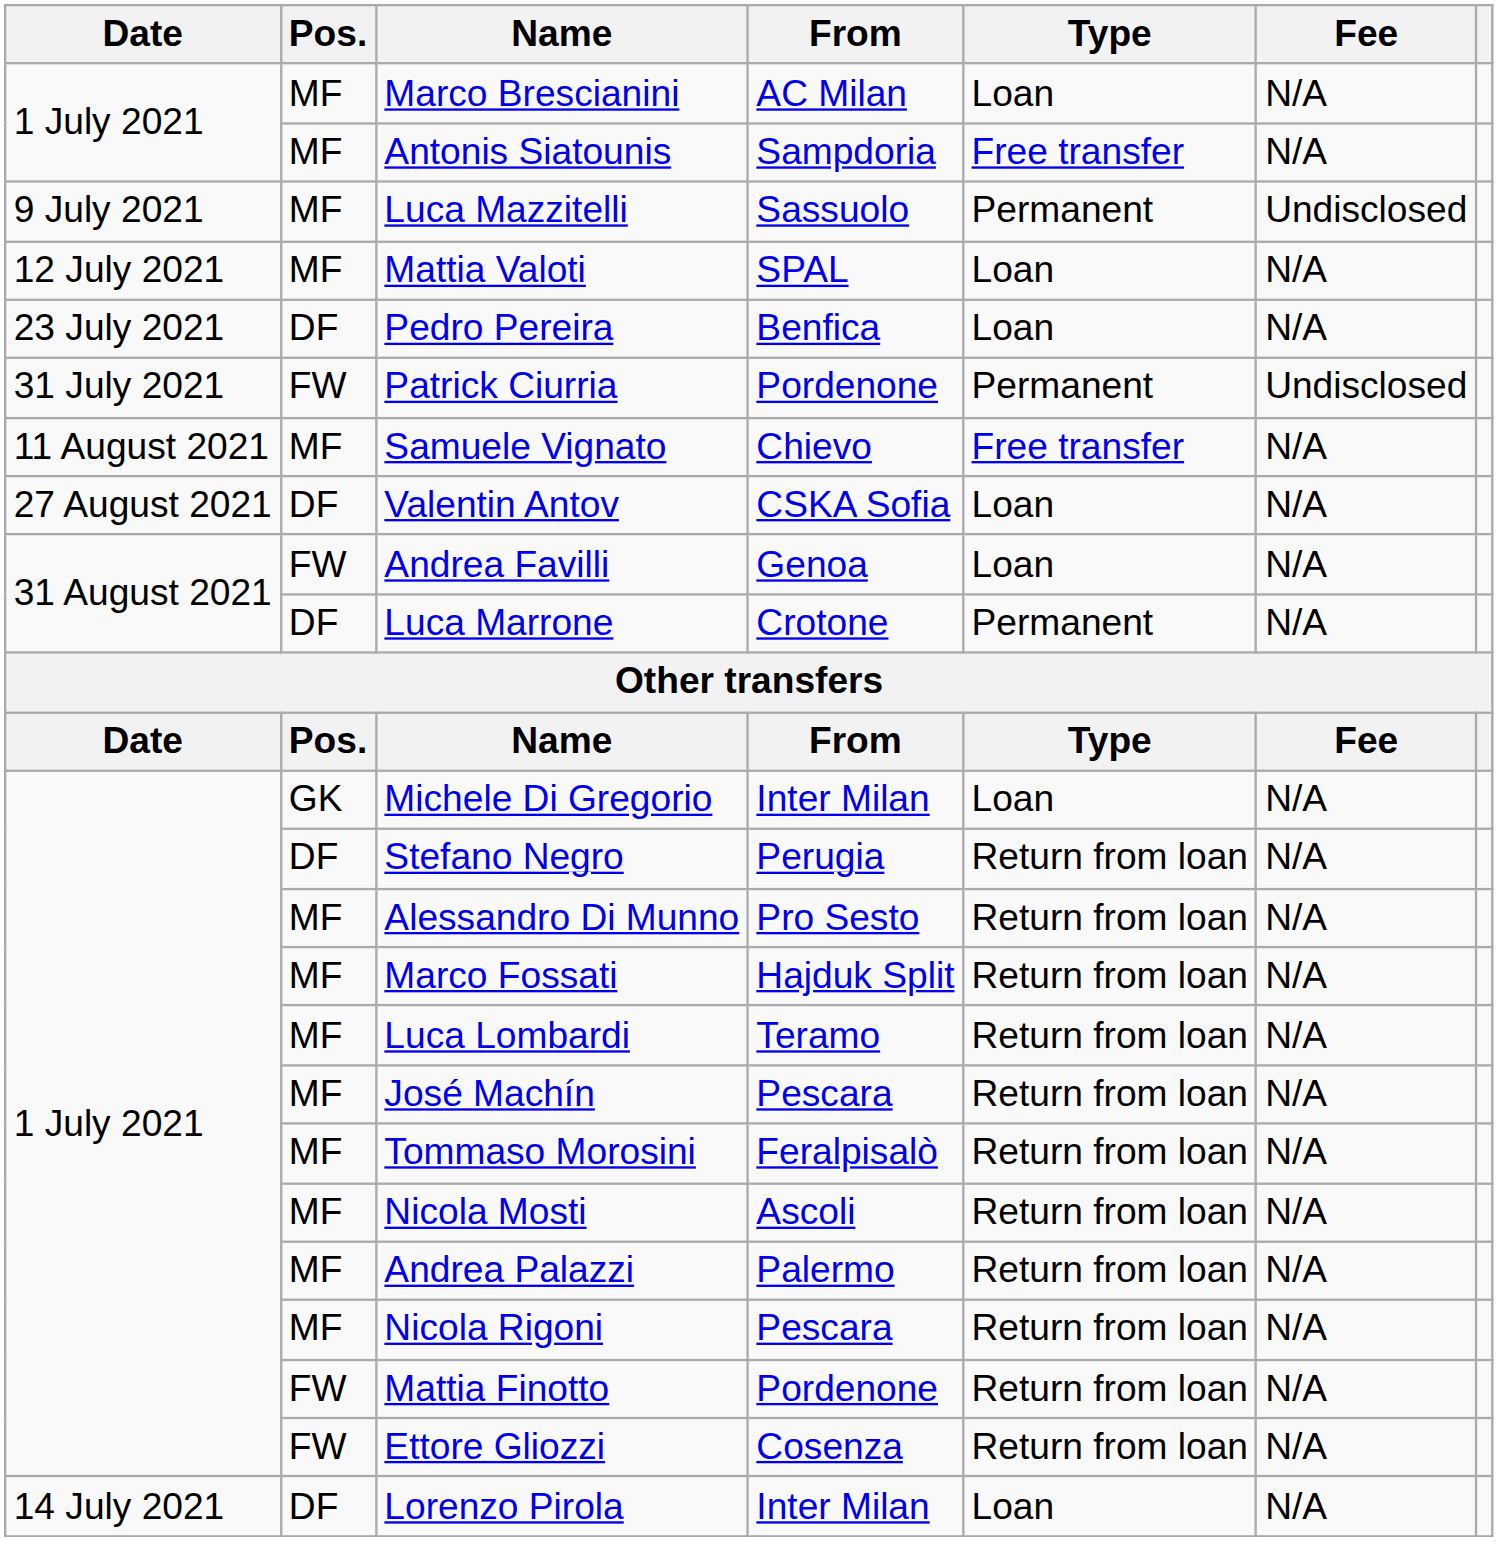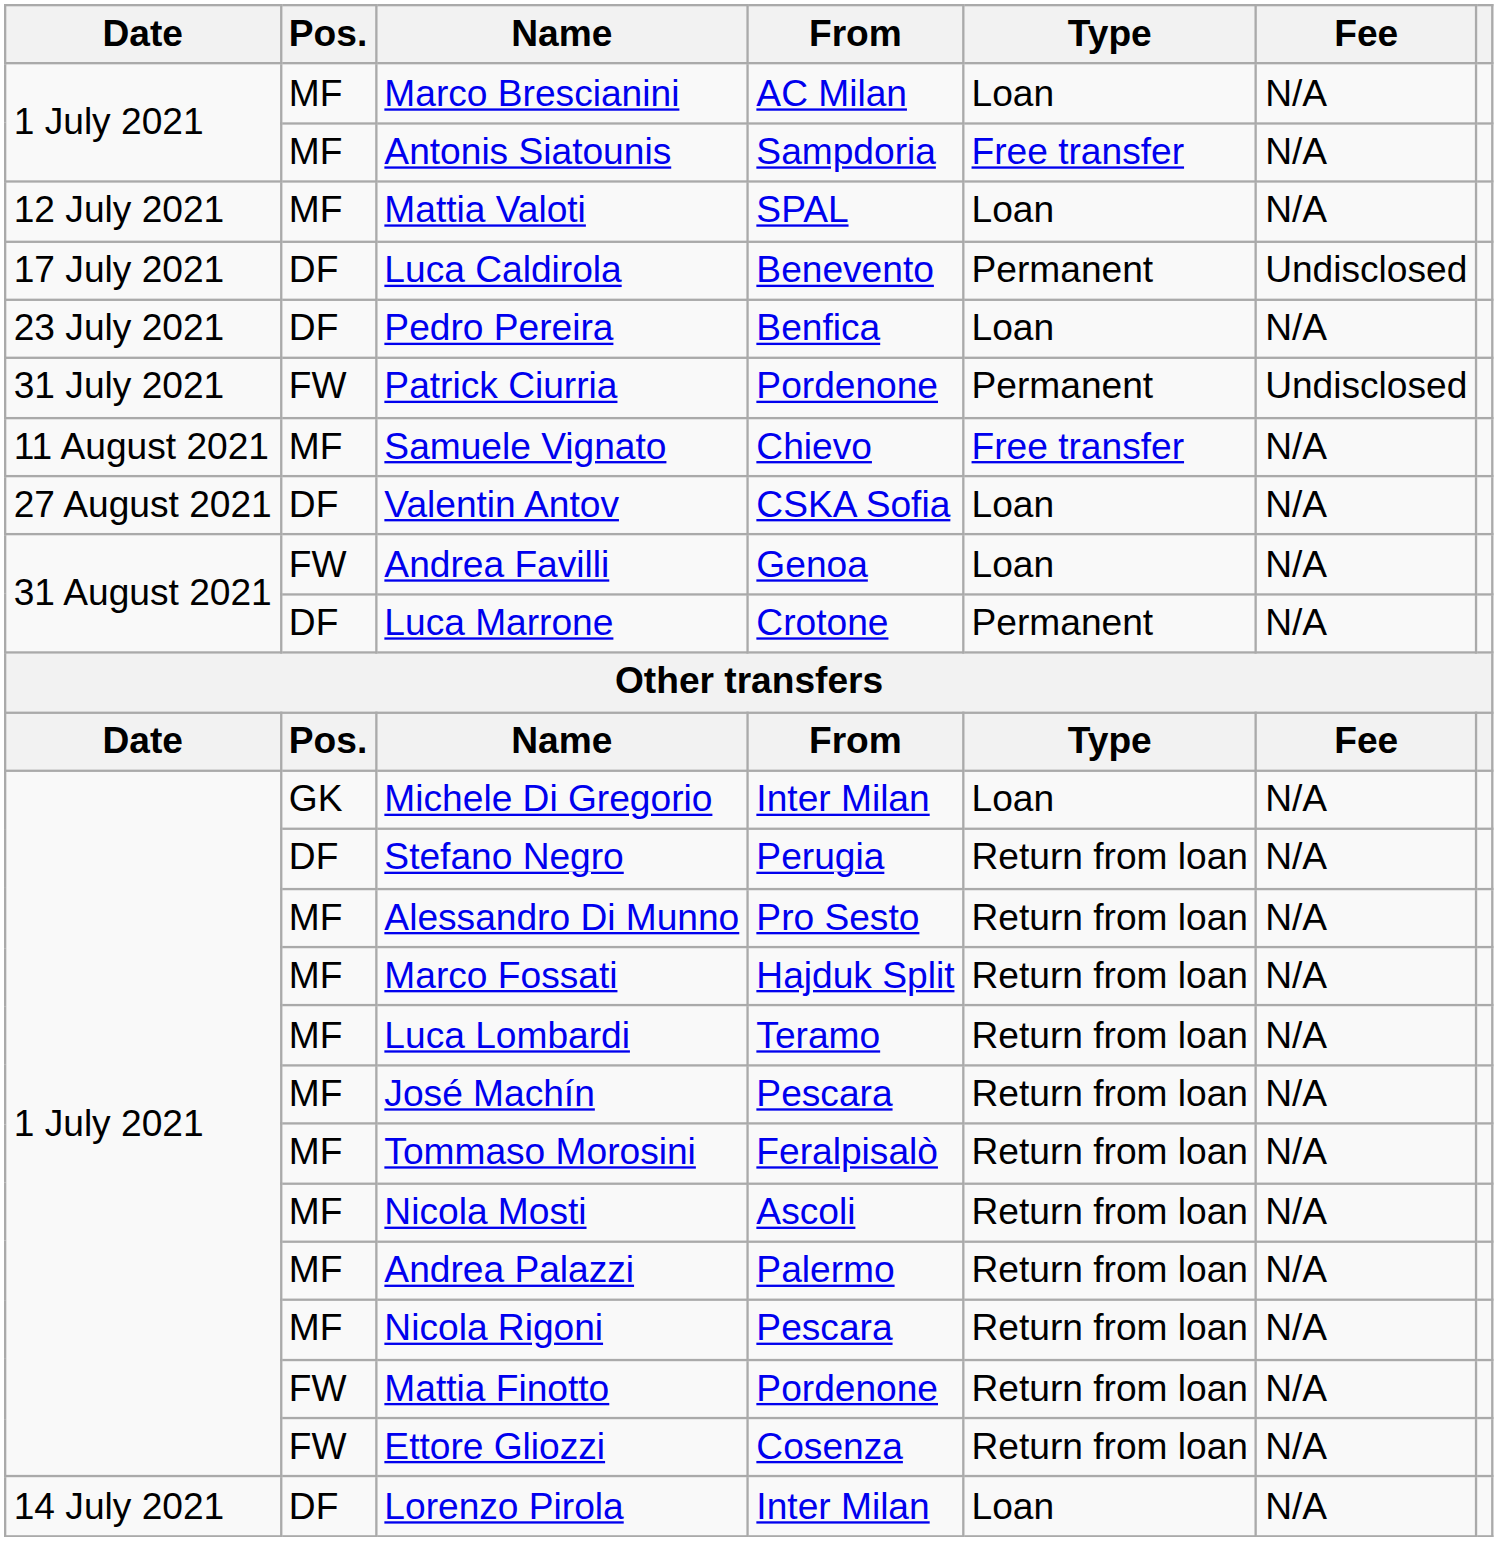 <table class="wikitable">
 <tr>
 <th>Date</th>
 <th>Pos.</th>
 <th>Name</th>
 <th>From</th>
 <th>Type</th>
 <th>Fee</th>
 <th></th>
 </tr>
 <tr>
 <td rowspan="2">1 July 2021</td>
 <td>MF</td>
 <td> <a href='#'>Marco Brescianini</a></td>
 <td><a href='#'>AC Milan</a></td>
 <td>Loan</td>
 <td>N/A</td>
 <td></td>
 </tr>
 <tr>
 <td>MF</td>
 <td> <a href='#'>Antonis Siatounis</a></td>
 <td><a href='#'>Sampdoria</a></td>
 <td><a href='#'>Free transfer</a></td>
 <td>N/A</td>
 <td></td>
 </tr>
 <tr>
-<td>9 July 2021</td>
-<td>MF</td>
-<td> <a href='#'>Luca Mazzitelli</a></td>
-<td><a href='#'>Sassuolo</a></td>
-<td>Permanent</td>
-<td>Undisclosed</td>
-<td></td>
-</tr>
-<tr>
 <td>12 July 2021</td>
 <td>MF</td>
 <td> <a href='#'>Mattia Valoti</a></td>
 <td><a href='#'>SPAL</a></td>
 <td>Loan</td>
 <td>N/A</td>
+<td></td>
+</tr>
+<tr>
+<td>17 July 2021</td>
+<td>DF</td>
+<td> <a href='#'>Luca Caldirola</a></td>
+<td><a href='#'>Benevento</a></td>
+<td>Permanent</td>
+<td>Undisclosed</td>
 <td></td>
 </tr>
 <tr>
 <td>23 July 2021</td>
 <td>DF</td>
 <td> <a href='#'>Pedro Pereira</a></td>
 <td> <a href='#'>Benfica</a></td>
 <td>Loan</td>
 <td>N/A</td>
 <td></td>
 </tr>
 <tr>
 <td>31 July 2021</td>
 <td>FW</td>
 <td> <a href='#'>Patrick Ciurria</a></td>
 <td><a href='#'>Pordenone</a></td>
 <td>Permanent</td>
 <td>Undisclosed</td>
 <td></td>
 </tr>
 <tr>
 <td>11 August 2021</td>
 <td>MF</td>
 <td> <a href='#'>Samuele Vignato</a></td>
 <td><a href='#'>Chievo</a></td>
 <td><a href='#'>Free transfer</a></td>
 <td>N/A</td>
 <td></td>
 </tr>
 <tr>
 <td>27 August 2021</td>
 <td>DF</td>
 <td> <a href='#'>Valentin Antov</a></td>
 <td> <a href='#'>CSKA Sofia</a></td>
 <td>Loan</td>
 <td>N/A</td>
 <td></td>
 </tr>
 <tr>
 <td rowspan="2">31 August 2021</td>
 <td>FW</td>
 <td> <a href='#'>Andrea Favilli</a></td>
 <td><a href='#'>Genoa</a></td>
 <td>Loan</td>
 <td>N/A</td>
 <td></td>
 </tr>
 <tr>
 <td>DF</td>
 <td> <a href='#'>Luca Marrone</a></td>
 <td><a href='#'>Crotone</a></td>
 <td>Permanent</td>
 <td>N/A</td>
 <td></td>
 </tr>
 <tr>
 <th colspan="7">Other transfers</th>
 </tr>
 <tr>
 <th>Date</th>
 <th>Pos.</th>
 <th>Name</th>
 <th>From</th>
 <th>Type</th>
 <th>Fee</th>
 <th></th>
 </tr>
 <tr>
 <td rowspan="12">1 July 2021</td>
 <td>GK</td>
 <td> <a href='#'>Michele Di Gregorio</a></td>
 <td><a href='#'>Inter Milan</a></td>
 <td>Loan</td>
 <td>N/A</td>
 <td></td>
 </tr>
 <tr>
 <td>DF</td>
 <td> <a href='#'>Stefano Negro</a></td>
 <td><a href='#'>Perugia</a></td>
 <td>Return from loan</td>
 <td>N/A</td>
 <td></td>
 </tr>
 <tr>
 <td>MF</td>
 <td> <a href='#'>Alessandro Di Munno</a></td>
 <td><a href='#'>Pro Sesto</a></td>
 <td>Return from loan</td>
 <td>N/A</td>
 <td></td>
 </tr>
 <tr>
 <td>MF</td>
 <td> <a href='#'>Marco Fossati</a></td>
 <td> <a href='#'>Hajduk Split</a></td>
 <td>Return from loan</td>
 <td>N/A</td>
 <td></td>
 </tr>
 <tr>
 <td>MF</td>
 <td> <a href='#'>Luca Lombardi</a></td>
 <td><a href='#'>Teramo</a></td>
 <td>Return from loan</td>
 <td>N/A</td>
 <td></td>
 </tr>
 <tr>
 <td>MF</td>
 <td> <a href='#'>José Machín</a></td>
 <td><a href='#'>Pescara</a></td>
 <td>Return from loan</td>
 <td>N/A</td>
 <td></td>
 </tr>
 <tr>
 <td>MF</td>
 <td> <a href='#'>Tommaso Morosini</a></td>
 <td><a href='#'>Feralpisalò</a></td>
 <td>Return from loan</td>
 <td>N/A</td>
 <td></td>
 </tr>
 <tr>
 <td>MF</td>
 <td> <a href='#'>Nicola Mosti</a></td>
 <td><a href='#'>Ascoli</a></td>
 <td>Return from loan</td>
 <td>N/A</td>
 <td></td>
 </tr>
 <tr>
 <td>MF</td>
 <td> <a href='#'>Andrea Palazzi</a></td>
 <td><a href='#'>Palermo</a></td>
 <td>Return from loan</td>
 <td>N/A</td>
 <td></td>
 </tr>
 <tr>
 <td>MF</td>
 <td> <a href='#'>Nicola Rigoni</a></td>
 <td><a href='#'>Pescara</a></td>
 <td>Return from loan</td>
 <td>N/A</td>
 <td></td>
 </tr>
 <tr>
 <td>FW</td>
 <td> <a href='#'>Mattia Finotto</a></td>
 <td><a href='#'>Pordenone</a></td>
 <td>Return from loan</td>
 <td>N/A</td>
 <td></td>
 </tr>
 <tr>
 <td>FW</td>
 <td> <a href='#'>Ettore Gliozzi</a></td>
 <td><a href='#'>Cosenza</a></td>
 <td>Return from loan</td>
 <td>N/A</td>
 <td></td>
 </tr>
 <tr>
 <td>14 July 2021</td>
 <td>DF</td>
 <td> <a href='#'>Lorenzo Pirola</a></td>
 <td><a href='#'>Inter Milan</a></td>
 <td>Loan</td>
 <td>N/A</td>
 <td></td>
 </tr>
 </table>
